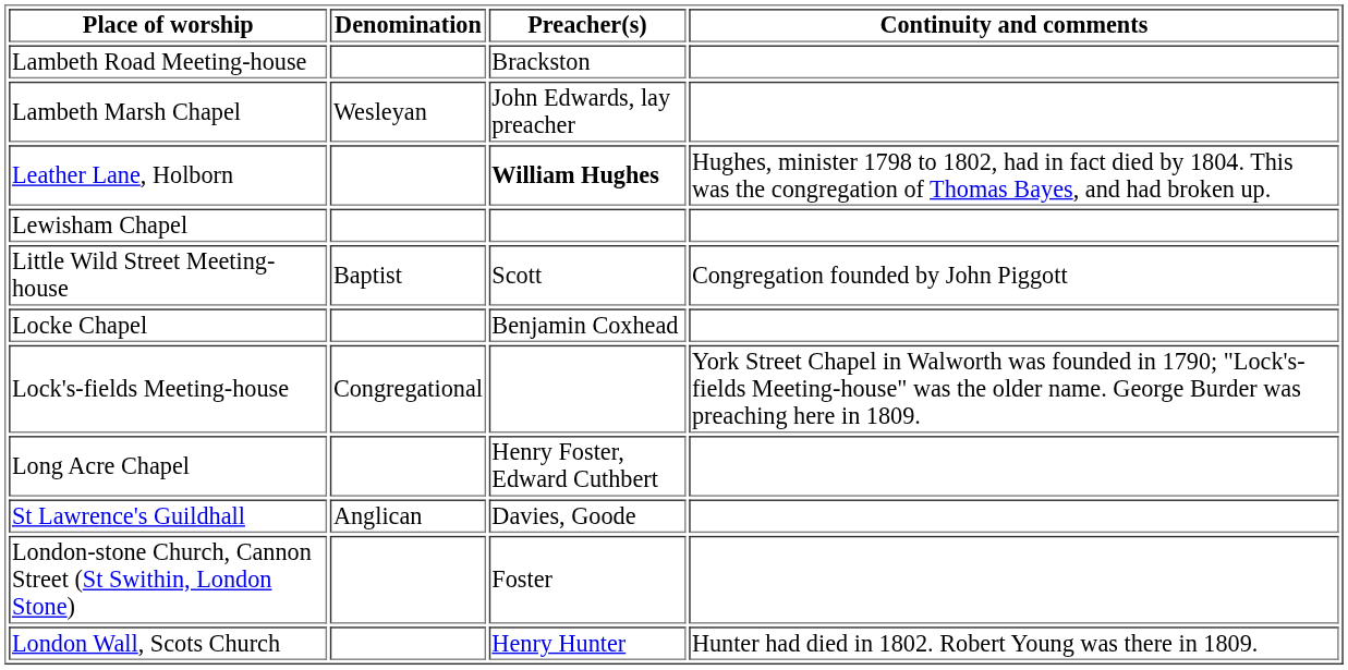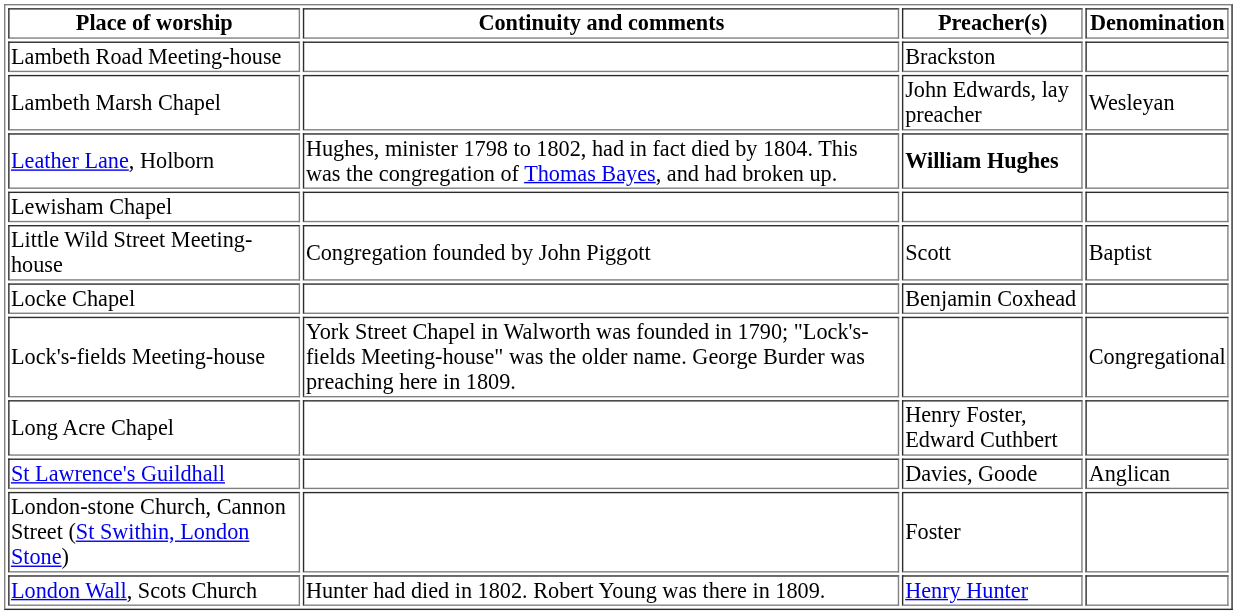 <table border=1>
 <tr>
 <th>Place of worship</th>
+<th>Continuity and comments</th>
+<th>Preacher(s)</th>
 <th>Denomination</th>
-<th>Preacher(s)</th>
-<th>Continuity and comments</th>
 </tr>
 <tr>
 <td>Lambeth Road Meeting-house</td>
 <td></td>
 <td>Brackston</td>
 <td></td>
 </tr>
 <tr>
 <td>Lambeth Marsh Chapel</td>
+<td></td>
+<td>John Edwards, lay preacher</td>
 <td>Wesleyan</td>
-<td>John Edwards, lay preacher</td>
-<td></td>
 </tr>
 <tr>
 <td><a href='#'>Leather Lane</a>, Holborn</td>
+<td>Hughes, minister 1798 to 1802, had in fact died by 1804. This was the congregation of <a href='#'>Thomas Bayes</a>, and had broken up.</td>
+<td><strong>William Hughes</strong></td>
 <td></td>
-<td><strong>William Hughes</strong></td>
-<td>Hughes, minister 1798 to 1802, had in fact died by 1804. This was the congregation of <a href='#'>Thomas Bayes</a>, and had broken up.</td>
 </tr>
 <tr>
 <td>Lewisham Chapel</td>
 <td></td>
 <td></td>
 <td></td>
 </tr>
 <tr>
 <td>Little Wild Street Meeting-house</td>
+<td>Congregation founded by John Piggott</td>
+<td>Scott</td>
 <td>Baptist</td>
-<td>Scott</td>
-<td>Congregation founded by John Piggott</td>
 </tr>
 <tr>
 <td>Locke Chapel</td>
 <td></td>
 <td>Benjamin Coxhead</td>
 <td></td>
 </tr>
 <tr>
 <td>Lock's-fields Meeting-house</td>
+<td>York Street Chapel in Walworth was founded in 1790; "Lock's-fields Meeting-house" was the older name. George Burder was preaching here in 1809.</td>
+<td></td>
 <td>Congregational</td>
-<td></td>
-<td>York Street Chapel in Walworth was founded in 1790; "Lock's-fields Meeting-house" was the older name. George Burder was preaching here in 1809.</td>
 </tr>
 <tr>
 <td>Long Acre Chapel</td>
 <td></td>
 <td>Henry Foster, Edward Cuthbert</td>
 <td></td>
 </tr>
 <tr>
 <td><a href='#'>St Lawrence's Guildhall</a></td>
+<td></td>
+<td>Davies, Goode</td>
 <td>Anglican</td>
-<td>Davies, Goode</td>
-<td></td>
 </tr>
 <tr>
 <td>London-stone Church, Cannon Street (<a href='#'>St Swithin, London Stone</a>)</td>
 <td></td>
 <td>Foster</td>
 <td></td>
 </tr>
 <tr>
 <td><a href='#'>London Wall</a>, Scots Church</td>
+<td>Hunter had died in 1802. Robert Young was there in 1809.</td>
+<td><a href='#'>Henry Hunter</a></td>
 <td></td>
-<td><a href='#'>Henry Hunter</a></td>
-<td>Hunter had died in 1802. Robert Young was there in 1809.</td>
 </tr>
 </table>
